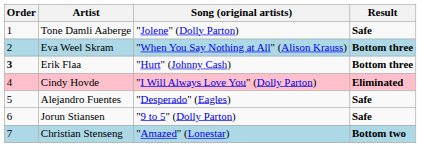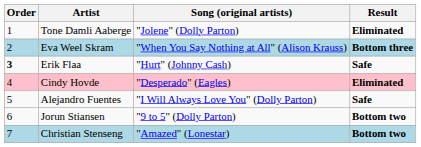 <table class=wikitable>
 <tr>
 <th>Order</th>
 <th>Artist</th>
 <th>Song (original artists)</th>
 <th>Result</th>
 </tr>
 <tr>
 <td>1</td>
 <td>Tone Damli Aaberge</td>
 <td>"<a href='#'>Jolene</a>" (<a href='#'>Dolly Parton</a>)</td>
-<td><strong>Safe</strong></td>
+<td><strong>Eliminated</strong></td>
 </tr>
 <tr style="background:lightblue;">
 <td>2</td>
 <td>Eva Weel Skram</td>
 <td>"<a href='#'>When You Say Nothing at All</a>" (<a href='#'>Alison Krauss</a>)</td>
 <td><strong>Bottom three</strong></td>
 </tr>
 <tr>
 <td><strong>3</strong></td>
 <td>Erik Flaa</td>
 <td>"<a href='#'>Hurt</a>" (<a href='#'>Johnny Cash</a>)</td>
-<td><strong>Bottom three</strong></td>
+<td><strong>Safe</strong></td>
 </tr>
 <tr style="background:pink;">
 <td>4</td>
 <td>Cindy Hovde</td>
-<td>"<a href='#'>I Will Always Love You</a>" (<a href='#'>Dolly Parton</a>)</td>
+<td>"<a href='#'>Desperado</a>" (<a href='#'>Eagles</a>)</td>
 <td><strong>Eliminated</strong></td>
 </tr>
 <tr>
 <td>5</td>
 <td>Alejandro Fuentes</td>
-<td>"<a href='#'>Desperado</a>" (<a href='#'>Eagles</a>)</td>
+<td>"<a href='#'>I Will Always Love You</a>" (<a href='#'>Dolly Parton</a>)</td>
 <td><strong>Safe</strong></td>
 </tr>
 <tr>
 <td>6</td>
 <td>Jorun Stiansen</td>
 <td>"<a href='#'>9 to 5</a>" (<a href='#'>Dolly Parton</a>)</td>
-<td><strong>Safe</strong></td>
+<td><strong>Bottom two</strong></td>
 </tr>
 <tr style="background:lightblue;">
 <td>7</td>
 <td>Christian Stenseng</td>
 <td>"<a href='#'>Amazed</a>" (<a href='#'>Lonestar</a>)</td>
 <td><strong>Bottom two</strong></td>
 </tr>
 </table>
